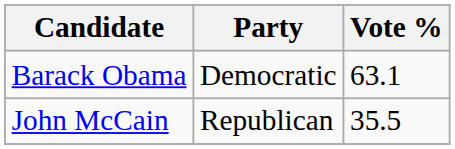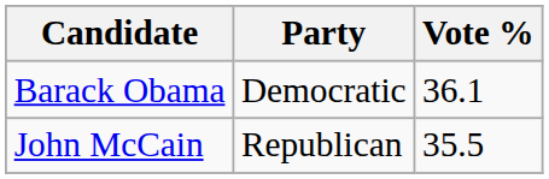 <table class="wikitable">
 <tr>
 <th>Candidate</th>
 <th>Party</th>
 <th>Vote %</th>
 </tr>
 <tr>
 <td><a href='#'>Barack Obama</a></td>
 <td>Democratic</td>
-<td>63.1</td>
+<td>36.1</td>
 </tr>
 <tr>
 <td><a href='#'>John McCain</a></td>
 <td>Republican</td>
 <td>35.5</td>
 </tr>
 </table>
